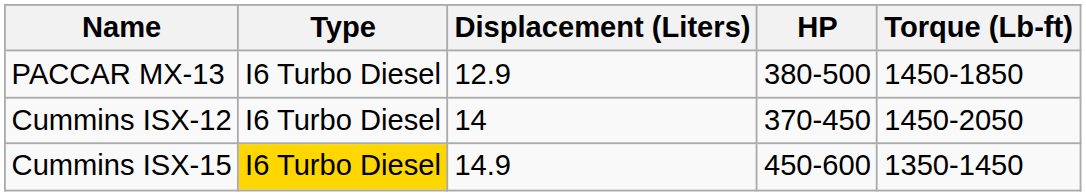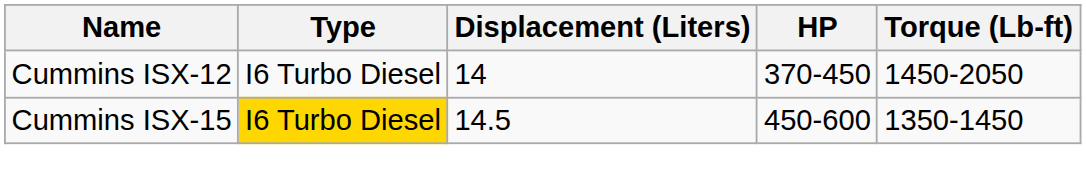 <table class="wikitable">
 <tr>
 <th>Name</th>
 <th>Type</th>
 <th>Displacement (Liters)</th>
 <th>HP</th>
 <th>Torque (Lb-ft)</th>
-</tr>
-<tr>
-<td>PACCAR MX-13</td>
-<td>I6 Turbo Diesel</td>
-<td>12.9</td>
-<td>380-500</td>
-<td>1450-1850</td>
 </tr>
 <tr>
 <td>Cummins ISX-12</td>
 <td>I6 Turbo Diesel</td>
 <td>14</td>
 <td>370-450</td>
 <td>1450-2050</td>
 </tr>
 <tr>
 <td>Cummins ISX-15</td>
 <td style="background: gold;">I6 Turbo Diesel</td>
-<td>14.9</td>
+<td>14.5</td>
 <td>450-600</td>
 <td>1350-1450</td>
 </tr>
 </table>
